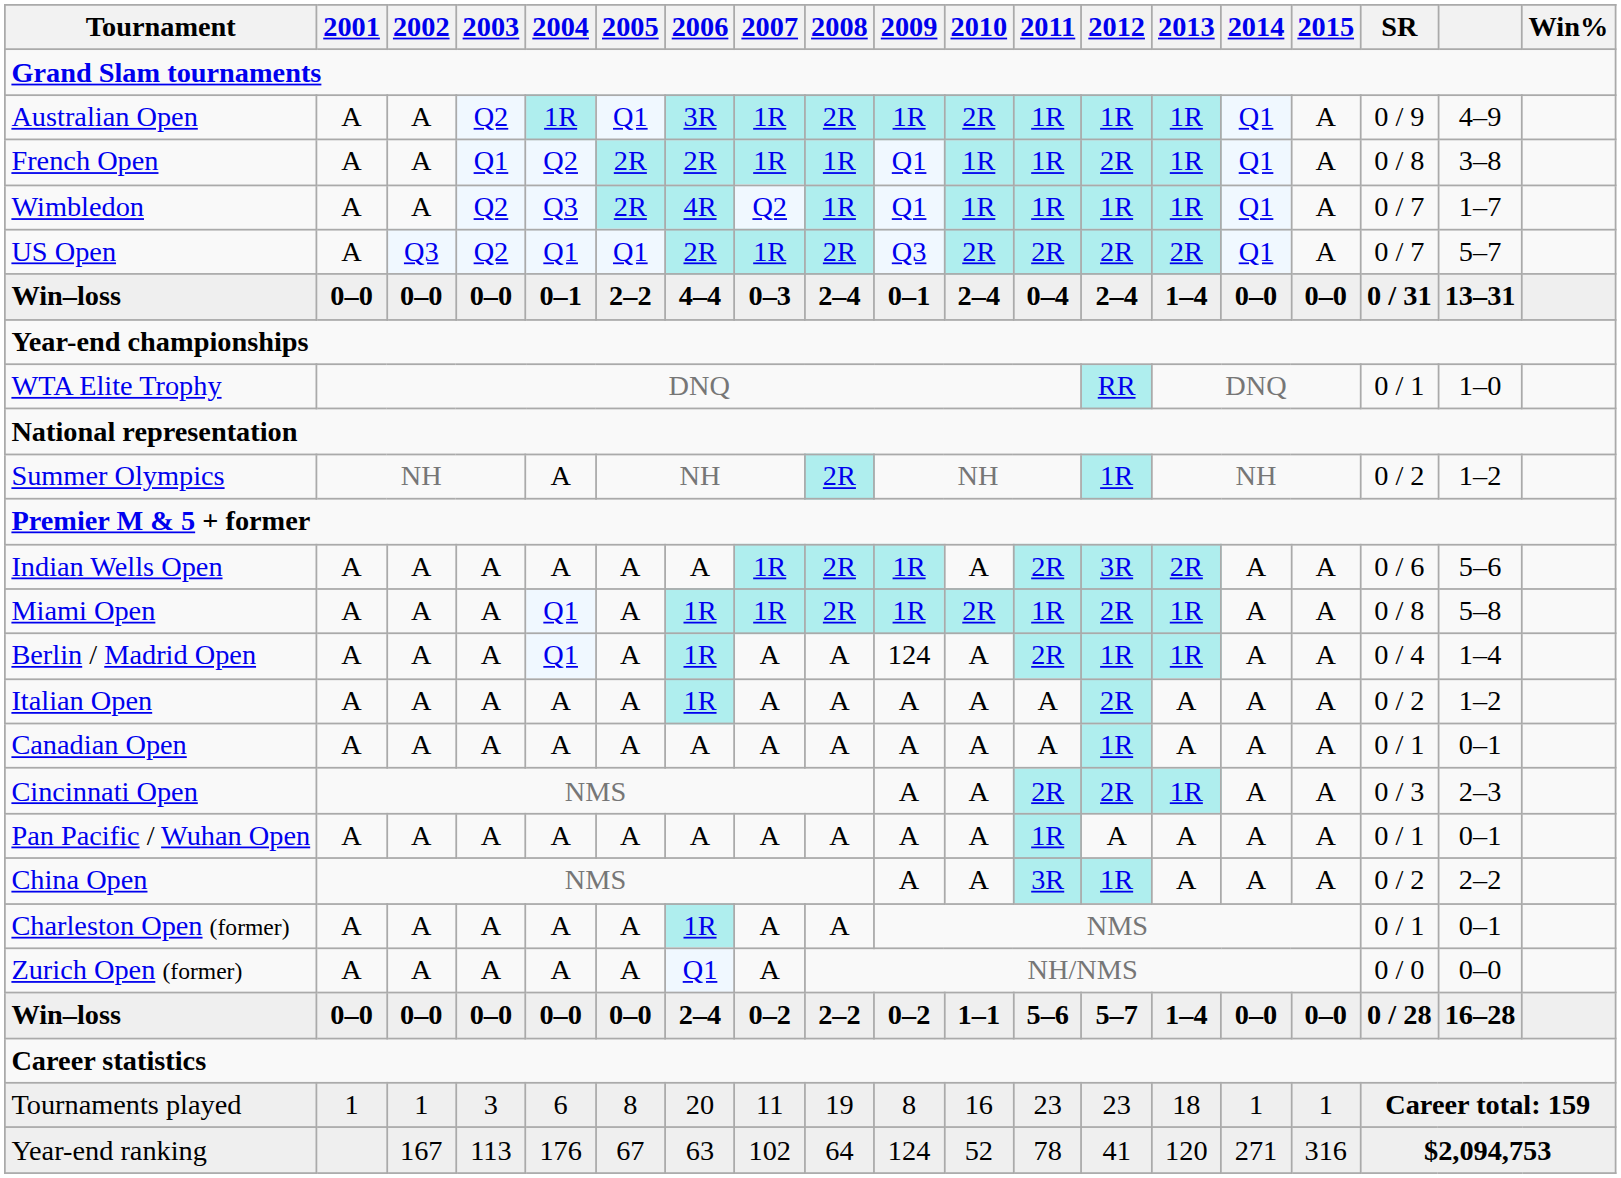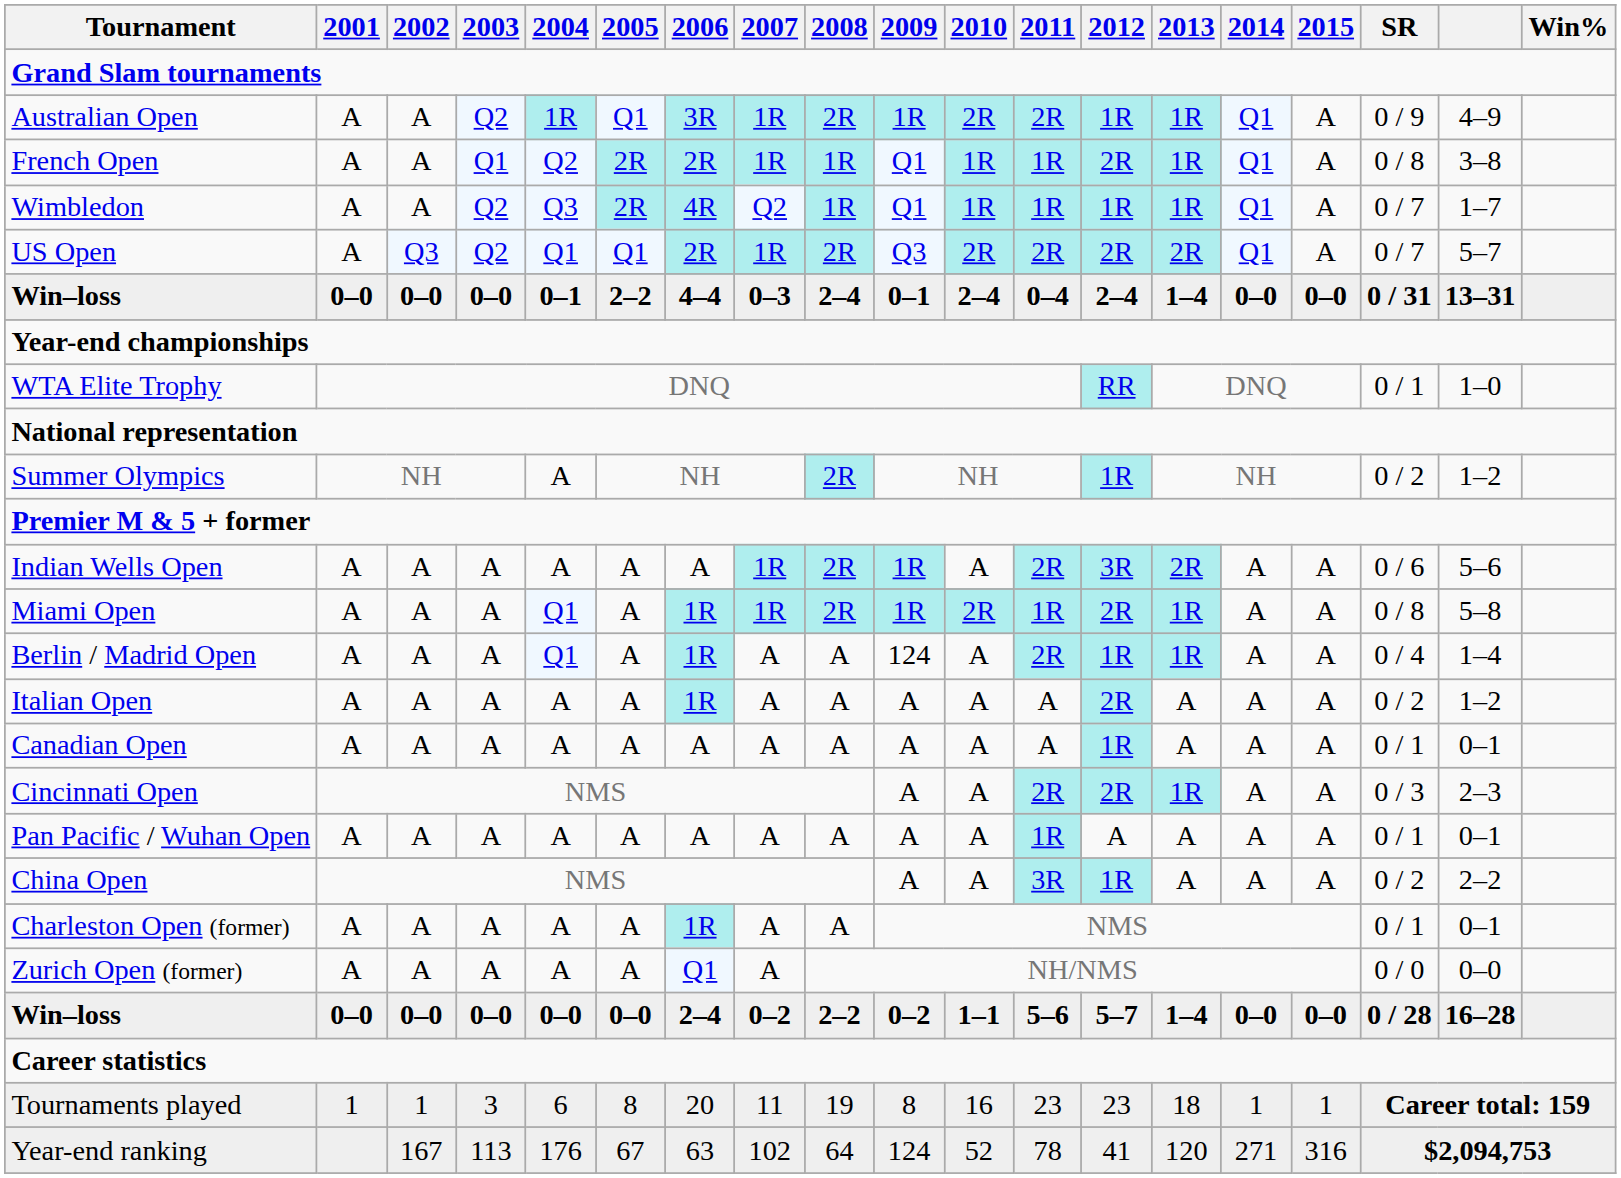 <table class="wikitable nowrap" style=text-align:center;>
 <tr>
 <th>Tournament</th>
 <th><a href='#'>2001</a></th>
 <th><a href='#'>2002</a></th>
 <th><a href='#'>2003</a></th>
 <th><a href='#'>2004</a></th>
 <th><a href='#'>2005</a></th>
 <th><a href='#'>2006</a></th>
 <th><a href='#'>2007</a></th>
 <th><a href='#'>2008</a></th>
 <th><a href='#'>2009</a></th>
 <th><a href='#'>2010</a></th>
 <th><a href='#'>2011</a></th>
 <th><a href='#'>2012</a></th>
 <th><a href='#'>2013</a></th>
 <th><a href='#'>2014</a></th>
 <th><a href='#'>2015</a></th>
 <th>SR</th>
 <th></th>
 <th>Win%</th>
 </tr>
 <tr>
 <td align="left" colspan="19"><strong><a href='#'>Grand Slam tournaments</a></strong></td>
 </tr>
 <tr>
 <td align="left"><a href='#'>Australian Open</a></td>
 <td>A</td>
 <td>A</td>
 <td bgcolor=f0f8ff><a href='#'>Q2</a></td>
 <td bgcolor="afeeee"><a href='#'>1R</a></td>
 <td bgcolor=f0f8ff><a href='#'>Q1</a></td>
 <td bgcolor="afeeee"><a href='#'>3R</a></td>
 <td bgcolor="afeeee"><a href='#'>1R</a></td>
 <td bgcolor="afeeee"><a href='#'>2R</a></td>
 <td bgcolor="afeeee"><a href='#'>1R</a></td>
 <td bgcolor="afeeee"><a href='#'>2R</a></td>
-<td bgcolor="afeeee"><a href='#'>1R</a></td>
+<td bgcolor="afeeee"><a href='#'>2R</a></td>
 <td bgcolor="afeeee"><a href='#'>1R</a></td>
 <td bgcolor="afeeee"><a href='#'>1R</a></td>
 <td bgcolor=f0f8ff><a href='#'>Q1</a></td>
 <td>A</td>
 <td>0 / 9</td>
 <td>4–9</td>
 <td></td>
 </tr>
 <tr>
 <td align="left"><a href='#'>French Open</a></td>
 <td>A</td>
 <td>A</td>
 <td bgcolor=f0f8ff><a href='#'>Q1</a></td>
 <td bgcolor=f0f8ff><a href='#'>Q2</a></td>
 <td bgcolor="afeeee"><a href='#'>2R</a></td>
 <td bgcolor="afeeee"><a href='#'>2R</a></td>
 <td bgcolor="afeeee"><a href='#'>1R</a></td>
 <td bgcolor="afeeee"><a href='#'>1R</a></td>
 <td bgcolor=f0f8ff><a href='#'>Q1</a></td>
 <td bgcolor="afeeee"><a href='#'>1R</a></td>
 <td bgcolor="afeeee"><a href='#'>1R</a></td>
 <td bgcolor="afeeee"><a href='#'>2R</a></td>
 <td bgcolor="afeeee"><a href='#'>1R</a></td>
 <td bgcolor=f0f8ff><a href='#'>Q1</a></td>
 <td>A</td>
 <td>0 / 8</td>
 <td>3–8</td>
 <td></td>
 </tr>
 <tr>
 <td align="left"><a href='#'>Wimbledon</a></td>
 <td>A</td>
 <td>A</td>
 <td bgcolor=f0f8ff><a href='#'>Q2</a></td>
 <td bgcolor=f0f8ff><a href='#'>Q3</a></td>
 <td bgcolor="afeeee"><a href='#'>2R</a></td>
 <td bgcolor="afeeee"><a href='#'>4R</a></td>
 <td bgcolor=f0f8ff><a href='#'>Q2</a></td>
 <td bgcolor="afeeee"><a href='#'>1R</a></td>
 <td bgcolor=f0f8ff><a href='#'>Q1</a></td>
 <td bgcolor="afeeee"><a href='#'>1R</a></td>
 <td bgcolor="afeeee"><a href='#'>1R</a></td>
 <td bgcolor="afeeee"><a href='#'>1R</a></td>
 <td bgcolor="afeeee"><a href='#'>1R</a></td>
 <td bgcolor=f0f8ff><a href='#'>Q1</a></td>
 <td>A</td>
 <td>0 / 7</td>
 <td>1–7</td>
 <td></td>
 </tr>
 <tr>
 <td align="left"><a href='#'>US Open</a></td>
 <td>A</td>
 <td bgcolor=f0f8ff><a href='#'>Q3</a></td>
 <td bgcolor=f0f8ff><a href='#'>Q2</a></td>
 <td bgcolor=f0f8ff><a href='#'>Q1</a></td>
 <td bgcolor=f0f8ff><a href='#'>Q1</a></td>
 <td bgcolor="afeeee"><a href='#'>2R</a></td>
 <td bgcolor="afeeee"><a href='#'>1R</a></td>
 <td bgcolor="afeeee"><a href='#'>2R</a></td>
 <td bgcolor=f0f8ff><a href='#'>Q3</a></td>
 <td bgcolor="afeeee"><a href='#'>2R</a></td>
 <td bgcolor="afeeee"><a href='#'>2R</a></td>
 <td bgcolor="afeeee"><a href='#'>2R</a></td>
 <td bgcolor="afeeee"><a href='#'>2R</a></td>
 <td bgcolor=f0f8ff><a href='#'>Q1</a></td>
 <td>A</td>
 <td>0 / 7</td>
 <td>5–7</td>
 <td></td>
 </tr>
 <tr style="background:#efefef;font-weight:bold">
 <td style="text-align:left">Win–loss</td>
 <td>0–0</td>
 <td>0–0</td>
 <td>0–0</td>
 <td>0–1</td>
 <td>2–2</td>
 <td>4–4</td>
 <td>0–3</td>
 <td>2–4</td>
 <td>0–1</td>
 <td>2–4</td>
 <td>0–4</td>
 <td>2–4</td>
 <td>1–4</td>
 <td>0–0</td>
 <td>0–0</td>
 <td>0 / 31</td>
 <td>13–31</td>
 <td></td>
 </tr>
 <tr>
 <td align=left colspan="19"><strong>Year-end championships</strong></td>
 </tr>
 <tr>
 <td align=left><a href='#'>WTA Elite Trophy</a></td>
 <td colspan="11" style=color:#767676>DNQ</td>
 <td bgcolor="afeeee"><a href='#'>RR</a></td>
 <td colspan="3" style=color:#767676>DNQ</td>
 <td>0 / 1</td>
 <td>1–0</td>
 <td></td>
 </tr>
 <tr>
 <td align=left colspan="19"><strong>National representation</strong></td>
 </tr>
 <tr>
 <td align=left><a href='#'>Summer Olympics</a></td>
 <td colspan="3" style=color:#767676>NH</td>
 <td>A</td>
 <td colspan="3" style=color:#767676>NH</td>
 <td bgcolor="afeeee"><a href='#'>2R</a></td>
 <td colspan="3" style=color:#767676>NH</td>
 <td bgcolor="afeeee"><a href='#'>1R</a></td>
 <td colspan="3" style=color:#767676>NH</td>
 <td>0 / 2</td>
 <td>1–2</td>
 <td></td>
 </tr>
 <tr>
 <td align=left colspan="19"><strong><a href='#'>Premier M & 5</a> + former</strong></td>
 </tr>
 <tr>
 <td align=left><a href='#'>Indian Wells Open</a></td>
 <td>A</td>
 <td>A</td>
 <td>A</td>
 <td>A</td>
 <td>A</td>
 <td>A</td>
 <td bgcolor="afeeee"><a href='#'>1R</a></td>
 <td bgcolor="afeeee"><a href='#'>2R</a></td>
 <td bgcolor="afeeee"><a href='#'>1R</a></td>
 <td>A</td>
 <td bgcolor="afeeee"><a href='#'>2R</a></td>
 <td bgcolor="afeeee"><a href='#'>3R</a></td>
 <td bgcolor="afeeee"><a href='#'>2R</a></td>
 <td>A</td>
 <td>A</td>
 <td>0 / 6</td>
 <td>5–6</td>
 <td></td>
 </tr>
 <tr>
 <td align=left><a href='#'>Miami Open</a></td>
 <td>A</td>
 <td>A</td>
 <td>A</td>
 <td bgcolor="f0f8ff"><a href='#'>Q1</a></td>
 <td>A</td>
 <td bgcolor="afeeee"><a href='#'>1R</a></td>
 <td bgcolor="afeeee"><a href='#'>1R</a></td>
 <td bgcolor="afeeee"><a href='#'>2R</a></td>
 <td bgcolor="afeeee"><a href='#'>1R</a></td>
 <td bgcolor="afeeee"><a href='#'>2R</a></td>
 <td bgcolor="afeeee"><a href='#'>1R</a></td>
 <td bgcolor="afeeee"><a href='#'>2R</a></td>
 <td bgcolor="afeeee"><a href='#'>1R</a></td>
 <td>A</td>
 <td>A</td>
 <td>0 / 8</td>
 <td>5–8</td>
 <td></td>
 </tr>
 <tr>
 <td align=left><a href='#'>Berlin</a> / <a href='#'>Madrid Open</a></td>
 <td>A</td>
 <td>A</td>
 <td>A</td>
 <td bgcolor=f0f8ff><a href='#'>Q1</a></td>
 <td>A</td>
 <td bgcolor=afeeee><a href='#'>1R</a></td>
 <td>A</td>
 <td>A</td>
 <td>124</td>
 <td>A</td>
 <td bgcolor="afeeee"><a href='#'>2R</a></td>
 <td bgcolor="afeeee"><a href='#'>1R</a></td>
 <td bgcolor="afeeee"><a href='#'>1R</a></td>
 <td>A</td>
 <td>A</td>
 <td>0 / 4</td>
 <td>1–4</td>
 <td></td>
 </tr>
 <tr>
 <td align=left><a href='#'>Italian Open</a></td>
 <td>A</td>
 <td>A</td>
 <td>A</td>
 <td>A</td>
 <td>A</td>
 <td bgcolor=afeeee><a href='#'>1R</a></td>
 <td>A</td>
 <td>A</td>
 <td>A</td>
 <td>A</td>
 <td>A</td>
 <td bgcolor="afeeee"><a href='#'>2R</a></td>
 <td>A</td>
 <td>A</td>
 <td>A</td>
 <td>0 / 2</td>
 <td>1–2</td>
 <td></td>
 </tr>
 <tr>
 <td align=left><a href='#'>Canadian Open</a></td>
 <td>A</td>
 <td>A</td>
 <td>A</td>
 <td>A</td>
 <td>A</td>
 <td>A</td>
 <td>A</td>
 <td>A</td>
 <td>A</td>
 <td>A</td>
 <td>A</td>
 <td bgcolor="afeeee"><a href='#'>1R</a></td>
 <td>A</td>
 <td>A</td>
 <td>A</td>
 <td>0 / 1</td>
 <td>0–1</td>
 <td></td>
 </tr>
 <tr>
 <td align=left><a href='#'>Cincinnati Open</a></td>
 <td colspan="8" style=color:#767676>NMS</td>
 <td>A</td>
 <td>A</td>
 <td bgcolor="afeeee"><a href='#'>2R</a></td>
 <td bgcolor="afeeee"><a href='#'>2R</a></td>
 <td bgcolor="afeeee"><a href='#'>1R</a></td>
 <td>A</td>
 <td>A</td>
 <td>0 / 3</td>
 <td>2–3</td>
 <td></td>
 </tr>
 <tr>
 <td align=left><a href='#'>Pan Pacific</a> / <a href='#'>Wuhan Open</a></td>
 <td>A</td>
 <td>A</td>
 <td>A</td>
 <td>A</td>
 <td>A</td>
 <td>A</td>
 <td>A</td>
 <td>A</td>
 <td>A</td>
 <td>A</td>
 <td bgcolor="afeeee"><a href='#'>1R</a></td>
 <td>A</td>
 <td>A</td>
 <td>A</td>
 <td>A</td>
 <td>0 / 1</td>
 <td>0–1</td>
 <td></td>
 </tr>
 <tr>
 <td align=left><a href='#'>China Open</a></td>
 <td colspan="8" style=color:#767676>NMS</td>
 <td>A</td>
 <td>A</td>
 <td bgcolor="afeeee"><a href='#'>3R</a></td>
 <td bgcolor="afeeee"><a href='#'>1R</a></td>
 <td>A</td>
 <td>A</td>
 <td>A</td>
 <td>0 / 2</td>
 <td>2–2</td>
 <td></td>
 </tr>
 <tr>
 <td align=left><a href='#'>Charleston Open</a> <small>(former)</small></td>
 <td>A</td>
 <td>A</td>
 <td>A</td>
 <td>A</td>
 <td>A</td>
 <td bgcolor="afeeee"><a href='#'>1R</a></td>
 <td>A</td>
 <td>A</td>
 <td colspan="7" style=color:#767676>NMS</td>
 <td>0 / 1</td>
 <td>0–1</td>
 <td></td>
 </tr>
 <tr>
 <td align="left"><a href='#'>Zurich Open</a> <small>(former)</small></td>
 <td>A</td>
 <td>A</td>
 <td>A</td>
 <td>A</td>
 <td>A</td>
 <td bgcolor="f0f8ff"><a href='#'>Q1</a></td>
 <td>A</td>
 <td colspan="8" style=color:#767676>NH/NMS</td>
 <td>0 / 0</td>
 <td>0–0</td>
 <td></td>
 </tr>
 <tr style="background:#efefef;font-weight:bold">
 <td align="left">Win–loss</td>
 <td>0–0</td>
 <td>0–0</td>
 <td>0–0</td>
 <td>0–0</td>
 <td>0–0</td>
 <td>2–4</td>
 <td>0–2</td>
 <td>2–2</td>
 <td>0–2</td>
 <td>1–1</td>
 <td>5–6</td>
 <td>5–7</td>
 <td>1–4</td>
 <td>0–0</td>
 <td>0–0</td>
 <td>0 / 28</td>
 <td>16–28</td>
 <td></td>
 </tr>
 <tr>
 <td align="left" colspan="19"><strong>Career statistics</strong></td>
 </tr>
 <tr bgcolor=efefef>
 <td align="left">Tournaments played</td>
 <td>1</td>
 <td>1</td>
 <td>3</td>
 <td>6</td>
 <td>8</td>
 <td>20</td>
 <td>11</td>
 <td>19</td>
 <td>8</td>
 <td>16</td>
 <td>23</td>
 <td>23</td>
 <td>18</td>
 <td>1</td>
 <td>1</td>
 <td colspan="3"><strong>Career total: 159</strong></td>
 </tr>
 <tr bgcolor="efefef">
 <td align="left">Year-end ranking</td>
 <td></td>
 <td>167</td>
 <td>113</td>
 <td>176</td>
 <td>67</td>
 <td>63</td>
 <td>102</td>
 <td>64</td>
 <td>124</td>
 <td>52</td>
 <td>78</td>
 <td>41</td>
 <td>120</td>
 <td>271</td>
 <td>316</td>
 <td colspan="3"><strong>$2,094,753</strong></td>
 </tr>
 </table>
